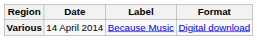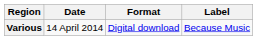 <table class="wikitable plainrowheaders">
 <tr>
 <th scope="col">Region</th>
 <th scope="col">Date</th>
+<th scope="col">Format</th>
 <th scope="col">Label</th>
-<th scope="col">Format</th>
 </tr>
 <tr>
 <th scope="row">Various</th>
 <td>14 April 2014</td>
+<td><a href='#'>Digital download</a></td>
 <td><a href='#'>Because Music</a></td>
-<td><a href='#'>Digital download</a></td>
 </tr>
 </table>
